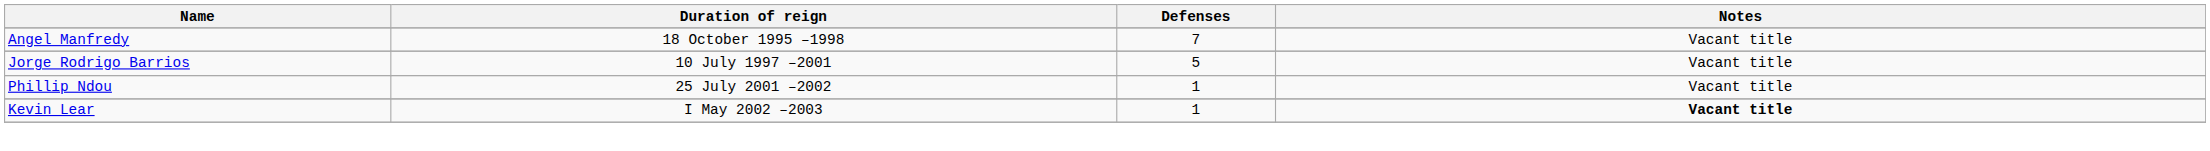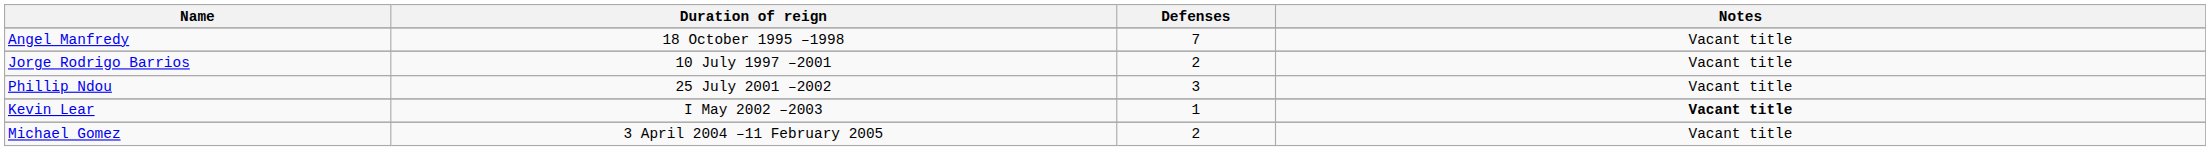 <table class="wikitable" width=100%>
 <tr>
 <th width=17%>Name</th>
 <th width=32%>Duration of reign</th>
 <th width=7%>Defenses</th>
 <th width=41%>Notes</th>
 </tr>
 <tr align=centergn=center>
 </tr>
 <tr align=center>
 <td align=left> <a href='#'>Angel Manfredy</a></td>
 <td>18 October 1995 –1998</td>
 <td>7</td>
 <td>Vacant title</td>
 </tr>
 <tr align=centergn=center>
 </tr>
 <tr align=center>
 <td align=left> <a href='#'>Jorge Rodrigo Barrios</a></td>
 <td>10 July 1997 –2001</td>
-<td>5</td>
+<td>2</td>
 <td>Vacant title</td>
 </tr>
 <tr align=centergn=center>
 </tr>
 <tr align=center>
 <td align=left> <a href='#'>Phillip Ndou</a></td>
 <td>25 July 2001 –2002</td>
-<td>1</td>
+<td>3</td>
 <td>Vacant title</td>
 </tr>
 <tr align=centergn=center>
 </tr>
 <tr align=center>
 <td align=left> <a href='#'>Kevin Lear</a></td>
 <td>I May 2002 –2003</td>
 <td>1</td>
 <td><strong>Vacant title</strong></td>
 </tr>
 <tr align=centergn=center>
 </tr>
+<tr align=center>
+<td align=left> <a href='#'>Michael Gomez</a></td>
+<td>3 April 2004 –11 February 2005</td>
+<td>2</td>
+<td>Vacant title</td>
+</tr>
 </table>
